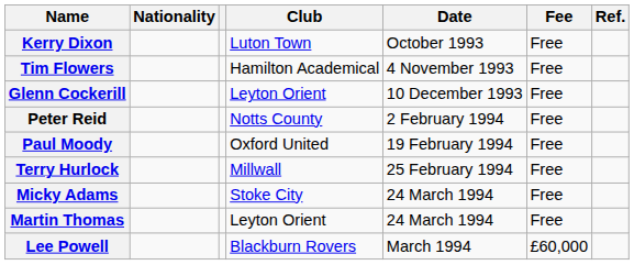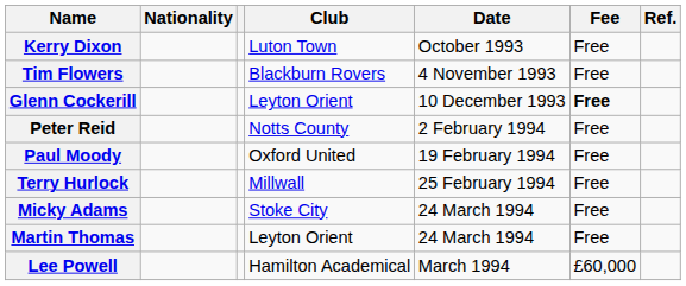 <table class="wikitable plainrowheaders">
 <tr>
 <th scope="col">Name</th>
 <th scope="col">Nationality</th>
 <th scope="col"></th>
 <th scope="col">Club</th>
 <th scope="col">Date</th>
 <th scope="col">Fee</th>
 <th scope="col">Ref.</th>
 </tr>
 <tr>
 <th scope="row"><a href='#'>Kerry Dixon</a></th>
 <td></td>
 <td align="center"></td>
 <td> <a href='#'>Luton Town</a></td>
 <td>October 1993</td>
 <td>Free</td>
 <td align="center"></td>
 </tr>
 <tr>
 <th scope="row"><a href='#'>Tim Flowers</a></th>
 <td></td>
 <td align="center"></td>
-<td> Hamilton Academical</td>
+<td> <a href='#'>Blackburn Rovers</a></td>
 <td>4 November 1993</td>
 <td>Free</td>
 <td align="center"></td>
 </tr>
 <tr>
 <th scope="row"><a href='#'>Glenn Cockerill</a></th>
 <td></td>
 <td align="center"></td>
 <td> <a href='#'>Leyton Orient</a></td>
 <td>10 December 1993</td>
-<td>Free</td>
+<td><strong>Free</strong></td>
 <td align="center"></td>
 </tr>
 <tr>
 <th scope="row">Peter Reid</th>
 <td></td>
 <td align="center"></td>
 <td> <a href='#'>Notts County</a></td>
 <td>2 February 1994</td>
 <td>Free</td>
 <td align="center"></td>
 </tr>
 <tr>
 <th scope="row"><a href='#'>Paul Moody</a></th>
 <td></td>
 <td align="center"></td>
 <td> Oxford United</td>
 <td>19 February 1994</td>
 <td>Free</td>
 <td align="center"></td>
 </tr>
 <tr>
 <th scope="row"><a href='#'>Terry Hurlock</a></th>
 <td></td>
 <td align="center"></td>
 <td> <a href='#'>Millwall</a></td>
 <td>25 February 1994</td>
 <td>Free</td>
 <td align="center"></td>
 </tr>
 <tr>
 <th scope="row"><a href='#'>Micky Adams</a></th>
 <td></td>
 <td align="center"></td>
 <td> <a href='#'>Stoke City</a></td>
 <td>24 March 1994</td>
 <td>Free</td>
 <td align="center"></td>
 </tr>
 <tr>
 <th scope="row"><a href='#'>Martin Thomas</a></th>
 <td></td>
 <td align="center"></td>
 <td> Leyton Orient</td>
 <td>24 March 1994</td>
 <td>Free</td>
 <td align="center"></td>
 </tr>
 <tr>
 <th scope="row"><a href='#'>Lee Powell</a></th>
 <td></td>
 <td align="center"></td>
-<td> <a href='#'>Blackburn Rovers</a></td>
+<td> Hamilton Academical</td>
 <td>March 1994</td>
 <td>£60,000</td>
 <td align="center"></td>
 </tr>
 </table>
